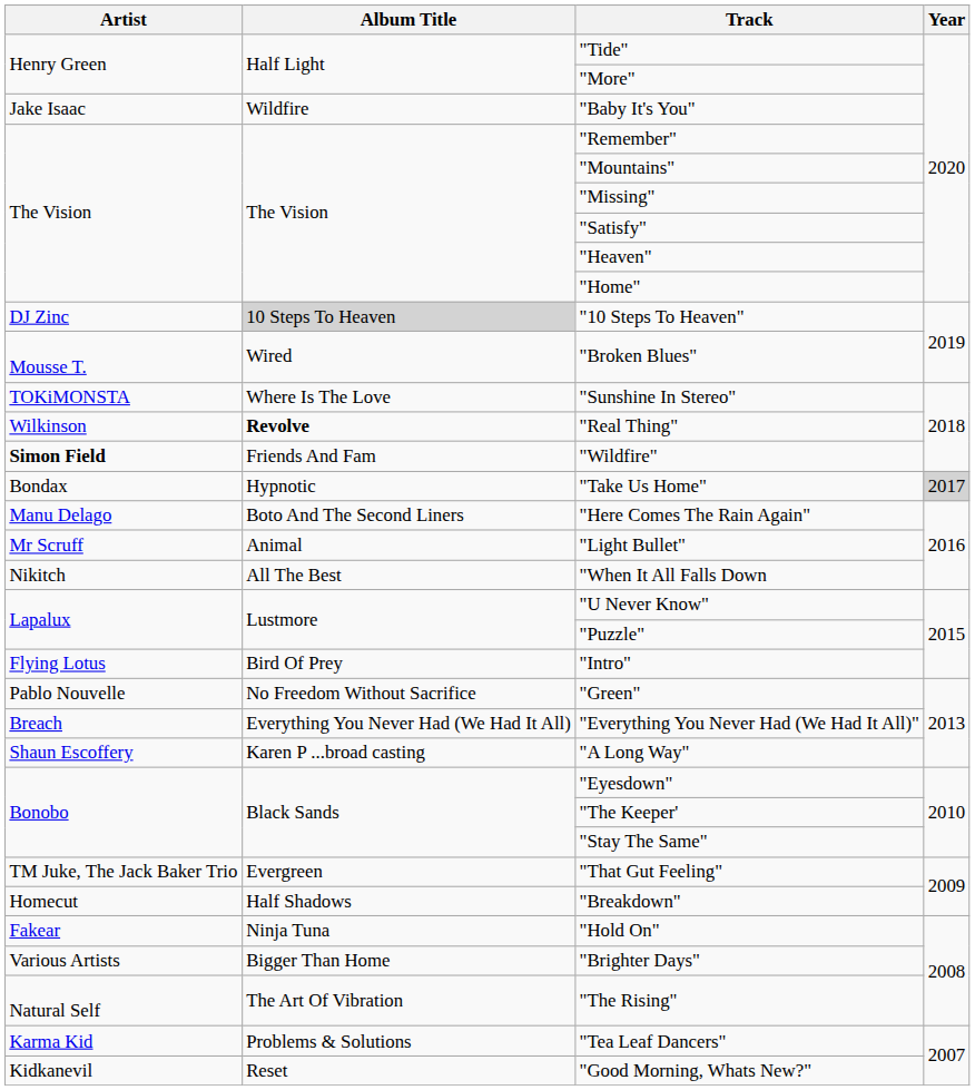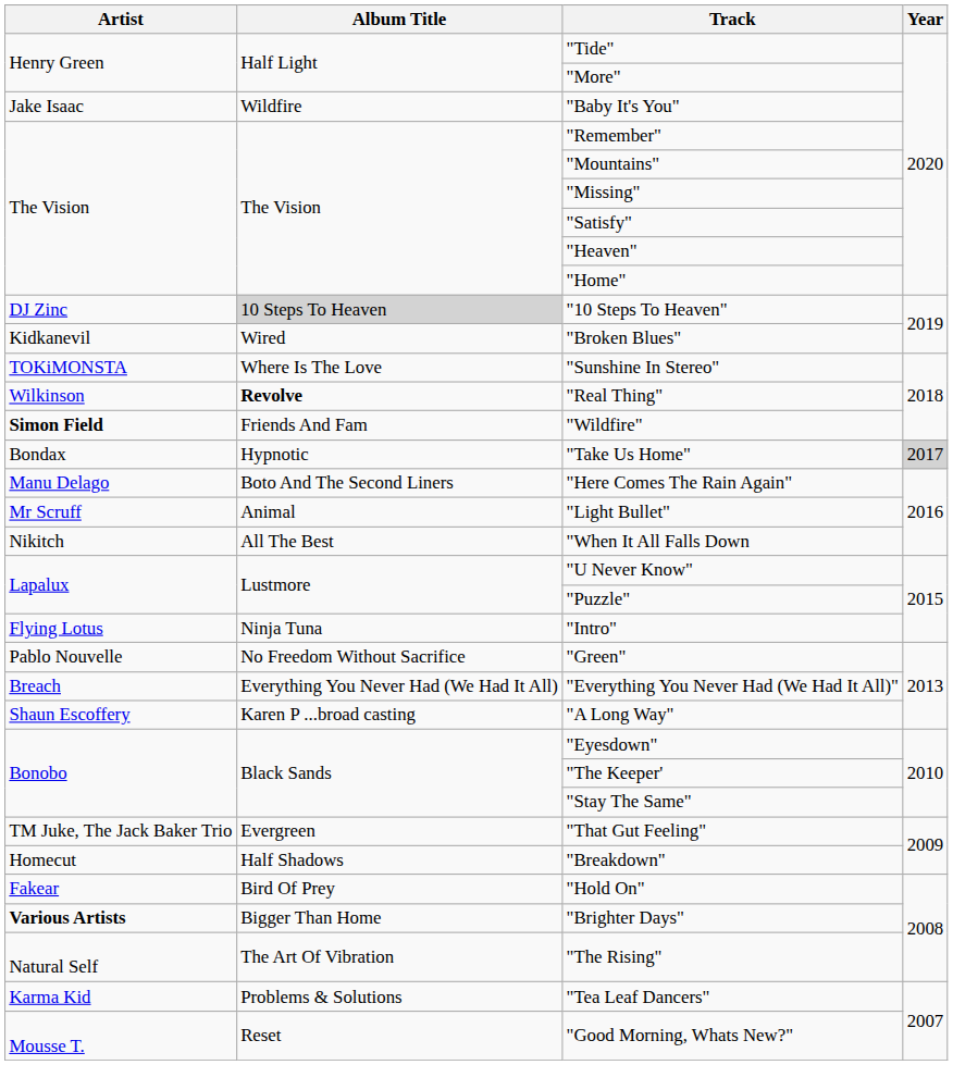 <table class="wikitable">
 <tr>
 <th>Artist</th>
 <th>Album Title</th>
 <th>Track</th>
 <th>Year</th>
 </tr>
 <tr>
 <td rowspan="2">Henry Green</td>
 <td rowspan="2">Half Light</td>
 <td>"Tide"</td>
 <td rowspan="9">2020</td>
 </tr>
 <tr>
 <td>"More"</td>
 </tr>
 <tr>
 <td>Jake Isaac</td>
 <td>Wildfire</td>
 <td>"Baby It's You"</td>
 </tr>
 <tr>
 <td rowspan="6">The Vision</td>
 <td rowspan="6">The Vision</td>
 <td>"Remember"</td>
 </tr>
 <tr>
 <td>"Mountains"</td>
 </tr>
 <tr>
 <td>"Missing"</td>
 </tr>
 <tr>
 <td>"Satisfy"</td>
 </tr>
 <tr>
 <td>"Heaven"</td>
 </tr>
 <tr>
 <td>"Home"</td>
 </tr>
 <tr>
 <td><a href='#'>DJ Zinc</a></td>
 <td style="background: lightgrey;">10 Steps To Heaven</td>
 <td>"10 Steps To Heaven"</td>
 <td rowspan="2">2019</td>
 </tr>
 <tr>
-<td><br><a href='#'>Mousse T.</a></td>
+<td>Kidkanevil</td>
 <td>Wired</td>
 <td>"Broken Blues"</td>
 </tr>
 <tr>
 <td><a href='#'>TOKiMONSTA</a></td>
 <td>Where Is The Love</td>
 <td>"Sunshine In Stereo"</td>
 <td rowspan="3">2018</td>
 </tr>
 <tr>
 <td><a href='#'>Wilkinson</a></td>
 <td><strong>Revolve</strong></td>
 <td>"Real Thing"</td>
 </tr>
 <tr>
 <td><strong>Simon Field</strong></td>
 <td>Friends And Fam</td>
 <td>"Wildfire"</td>
 </tr>
 <tr>
 <td>Bondax</td>
 <td>Hypnotic</td>
 <td>"Take Us Home"</td>
 <td style="background: lightgrey;">2017</td>
 </tr>
 <tr>
 <td><a href='#'>Manu Delago</a></td>
 <td>Boto And The Second Liners</td>
 <td>"Here Comes The Rain Again"</td>
 <td rowspan="3">2016</td>
 </tr>
 <tr>
 <td><a href='#'>Mr Scruff</a></td>
 <td>Animal</td>
 <td>"Light Bullet"</td>
 </tr>
 <tr>
 <td>Nikitch</td>
 <td>All The Best</td>
 <td>"When It All Falls Down</td>
 </tr>
 <tr>
 <td rowspan="2"><a href='#'>Lapalux</a></td>
 <td rowspan="2">Lustmore</td>
 <td>"U Never Know"</td>
 <td rowspan="3">2015</td>
 </tr>
 <tr>
 <td>"Puzzle"</td>
 </tr>
 <tr>
 <td><a href='#'>Flying Lotus</a></td>
-<td>Bird Of Prey</td>
+<td>Ninja Tuna</td>
 <td>"Intro"</td>
 </tr>
 <tr>
 <td>Pablo Nouvelle</td>
 <td>No Freedom Without Sacrifice</td>
 <td>"Green"</td>
 <td rowspan="3">2013</td>
 </tr>
 <tr>
 <td><a href='#'>Breach</a></td>
 <td>Everything You Never Had (We Had It All)</td>
 <td>"Everything You Never Had (We Had It All)"</td>
 </tr>
 <tr>
 <td><a href='#'>Shaun Escoffery</a></td>
 <td>Karen P ...broad casting</td>
 <td>"A Long Way"</td>
 </tr>
 <tr>
 <td rowspan="3"><a href='#'>Bonobo</a></td>
 <td rowspan="3">Black Sands</td>
 <td>"Eyesdown"</td>
 <td rowspan="3">2010</td>
 </tr>
 <tr>
 <td>"The Keeper'</td>
 </tr>
 <tr>
 <td>"Stay The Same"</td>
 </tr>
 <tr>
 <td>TM Juke, The Jack Baker Trio</td>
 <td>Evergreen</td>
 <td>"That Gut Feeling"</td>
 <td rowspan="2">2009</td>
 </tr>
 <tr>
 <td>Homecut</td>
 <td>Half Shadows</td>
 <td>"Breakdown"</td>
 </tr>
 <tr>
 <td><a href='#'>Fakear</a></td>
-<td>Ninja Tuna</td>
+<td>Bird Of Prey</td>
 <td>"Hold On"</td>
 <td rowspan="3">2008</td>
 </tr>
 <tr>
-<td>Various Artists</td>
+<td><strong>Various Artists</strong></td>
 <td>Bigger Than Home</td>
 <td>"Brighter Days"</td>
 </tr>
 <tr>
 <td><br>Natural Self</td>
 <td>The Art Of Vibration</td>
 <td>"The Rising"</td>
 </tr>
 <tr>
 <td><a href='#'>Karma Kid</a></td>
 <td>Problems & Solutions</td>
 <td>"Tea Leaf Dancers"</td>
 <td rowspan="2">2007</td>
 </tr>
 <tr>
-<td>Kidkanevil</td>
+<td><br><a href='#'>Mousse T.</a></td>
 <td>Reset</td>
 <td>"Good Morning, Whats New?"</td>
 </tr>
 </table>
